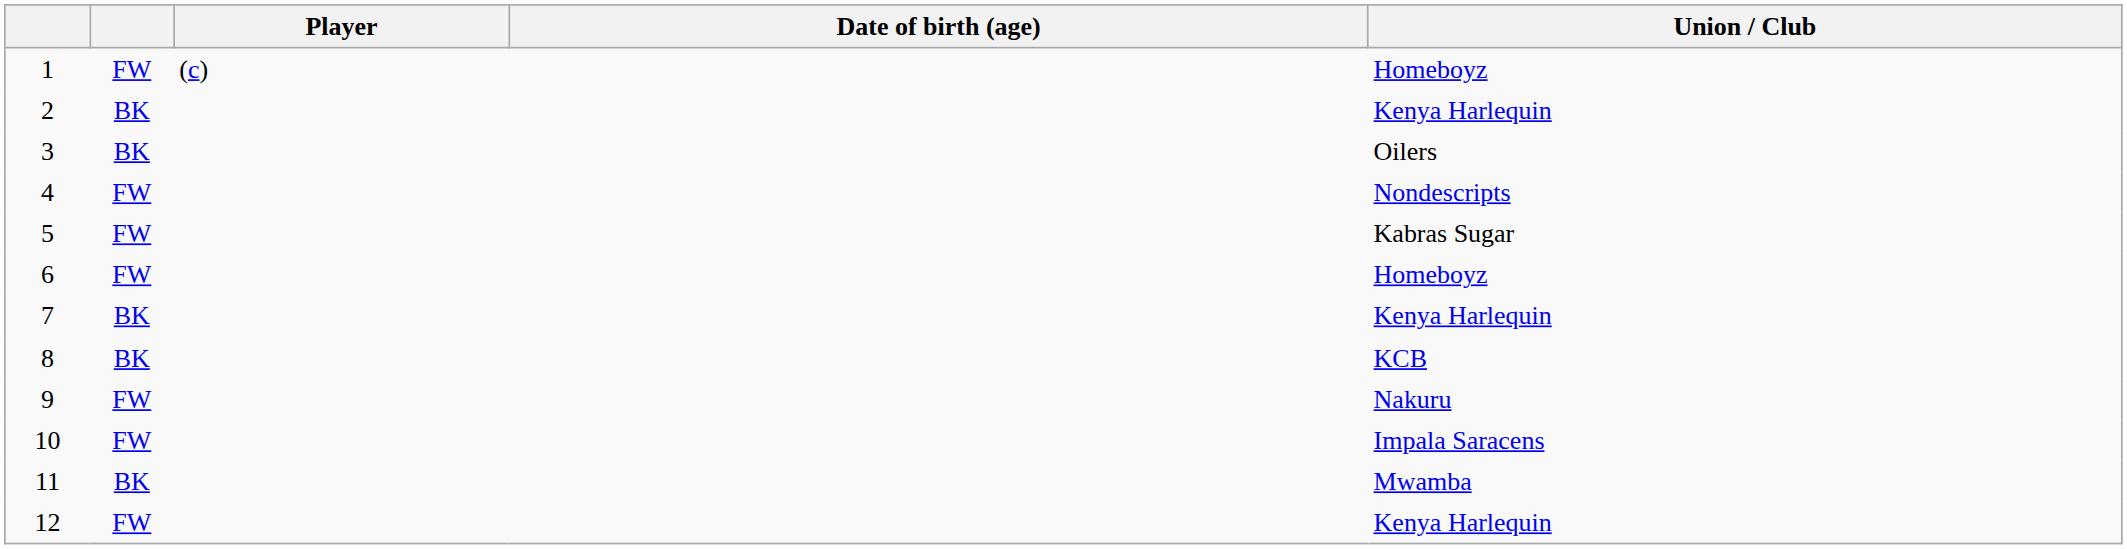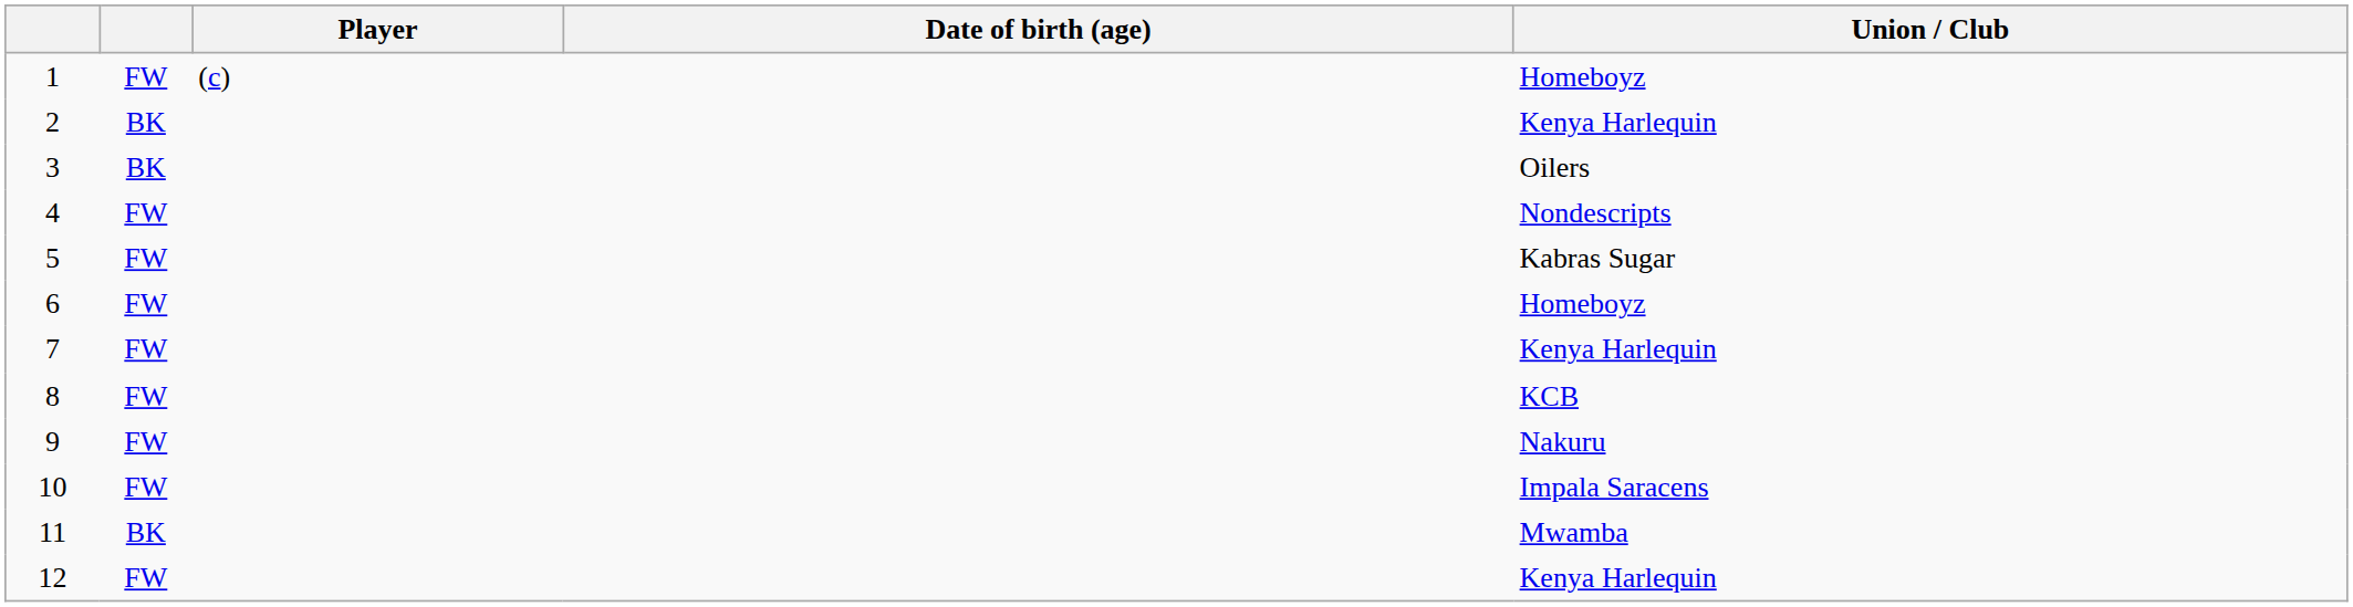 <table class="sortable wikitable plainrowheaders" style="font-size:95%; width: 98%">
 <tr>
 <th scope="col" style="width:4%"></th>
 <th scope="col" style="width:4%"></th>
 <th scope="col">Player</th>
 <th scope="col">Date of birth (age)</th>
 <th scope="col">Union / Club</th>
 </tr>
 <tr>
 <td style="text-align:center; border:0">1</td>
 <td style="text-align:center; border:0"><a href='#'>FW</a></td>
 <td style="text-align:left; border:0"> (<a href='#'>c</a>)</td>
 <td style="text-align:left; border:0"></td>
 <td style="text-align:left; border:0"><a href='#'>Homeboyz</a></td>
 </tr>
 <tr>
 <td style="text-align:center; border:0">2</td>
 <td style="text-align:center; border:0"><a href='#'>BK</a></td>
 <td style="text-align:left; border:0"></td>
 <td style="text-align:left; border:0"></td>
 <td style="text-align:left; border:0"><a href='#'>Kenya Harlequin</a></td>
 </tr>
 <tr>
 <td style="text-align:center; border:0">3</td>
 <td style="text-align:center; border:0"><a href='#'>BK</a></td>
 <td style="text-align:left; border:0"></td>
 <td style="text-align:left; border:0"></td>
 <td style="text-align:left; border:0">Oilers</td>
 </tr>
 <tr>
 <td style="text-align:center; border:0">4</td>
 <td style="text-align:center; border:0"><a href='#'>FW</a></td>
 <td style="text-align:left; border:0"></td>
 <td style="text-align:left; border:0"></td>
 <td style="text-align:left; border:0"><a href='#'>Nondescripts</a></td>
 </tr>
 <tr>
 <td style="text-align:center; border:0">5</td>
 <td style="text-align:center; border:0"><a href='#'>FW</a></td>
 <td style="text-align:left; border:0"></td>
 <td style="text-align:left; border:0"></td>
 <td style="text-align:left; border:0">Kabras Sugar</td>
 </tr>
 <tr>
 <td style="text-align:center; border:0">6</td>
 <td style="text-align:center; border:0"><a href='#'>FW</a></td>
 <td style="text-align:left; border:0"></td>
 <td style="text-align:left; border:0"></td>
 <td style="text-align:left; border:0"><a href='#'>Homeboyz</a></td>
 </tr>
 <tr>
 <td style="text-align:center; border:0">7</td>
-<td style="text-align:center; border:0"><a href='#'>BK</a></td>
+<td style="text-align:center; border:0"><a href='#'>FW</a></td>
 <td style="text-align:left; border:0"></td>
 <td style="text-align:left; border:0"></td>
 <td style="text-align:left; border:0"><a href='#'>Kenya Harlequin</a></td>
 </tr>
 <tr>
 <td style="text-align:center; border:0">8</td>
-<td style="text-align:center; border:0"><a href='#'>BK</a></td>
+<td style="text-align:center; border:0"><a href='#'>FW</a></td>
 <td style="text-align:left; border:0"></td>
 <td style="text-align:left; border:0"></td>
 <td style="text-align:left; border:0"><a href='#'>KCB</a></td>
 </tr>
 <tr>
 <td style="text-align:center; border:0">9</td>
 <td style="text-align:center; border:0"><a href='#'>FW</a></td>
 <td style="text-align:left; border:0"></td>
 <td style="text-align:left; border:0"></td>
 <td style="text-align:left; border:0"><a href='#'>Nakuru</a></td>
 </tr>
 <tr>
 <td style="text-align:center; border:0">10</td>
 <td style="text-align:center; border:0"><a href='#'>FW</a></td>
 <td style="text-align:left; border:0"></td>
 <td style="text-align:left; border:0"></td>
 <td style="text-align:left; border:0"><a href='#'>Impala Saracens</a></td>
 </tr>
 <tr>
 <td style="text-align:center; border:0">11</td>
 <td style="text-align:center; border:0"><a href='#'>BK</a></td>
 <td style="text-align:left; border:0"></td>
 <td style="text-align:left; border:0"></td>
 <td style="text-align:left; border:0"><a href='#'>Mwamba</a></td>
 </tr>
 <tr>
 <td style="text-align:center; border:0">12</td>
 <td style="text-align:center; border:0"><a href='#'>FW</a></td>
 <td style="text-align:left; border:0"></td>
 <td style="text-align:left; border:0"></td>
 <td style="text-align:left; border:0"><a href='#'>Kenya Harlequin</a></td>
 </tr>
 </table>
